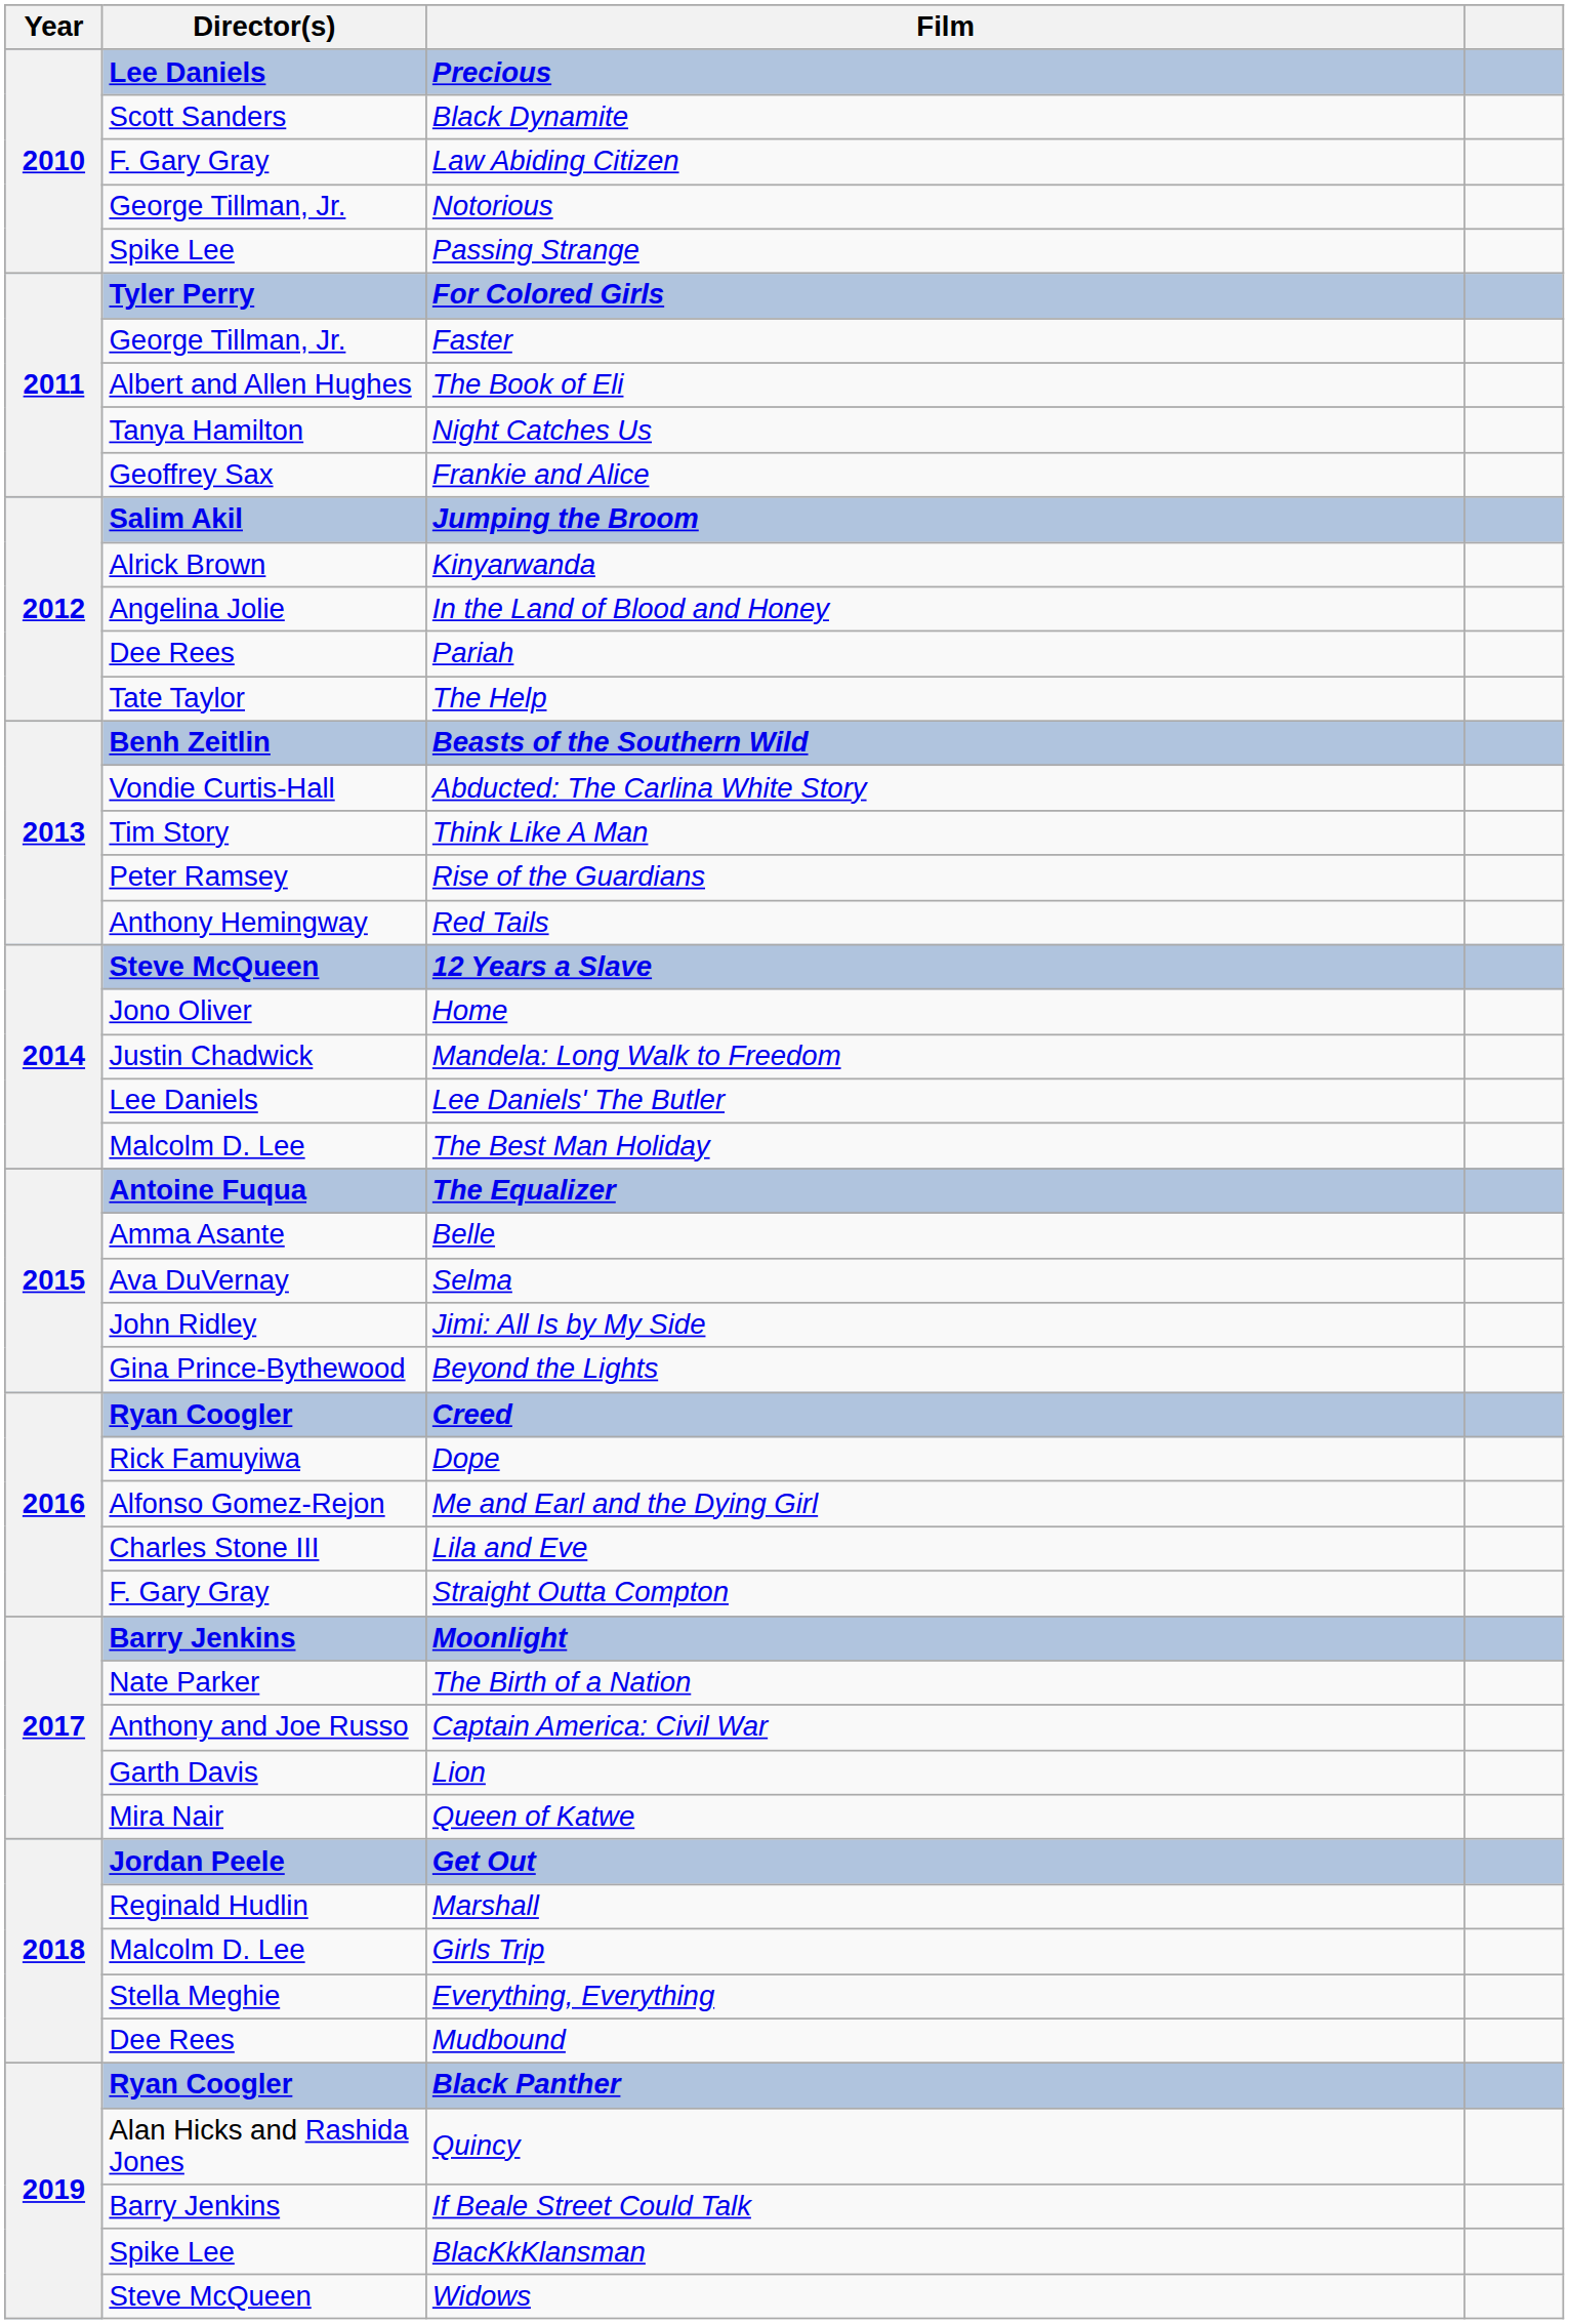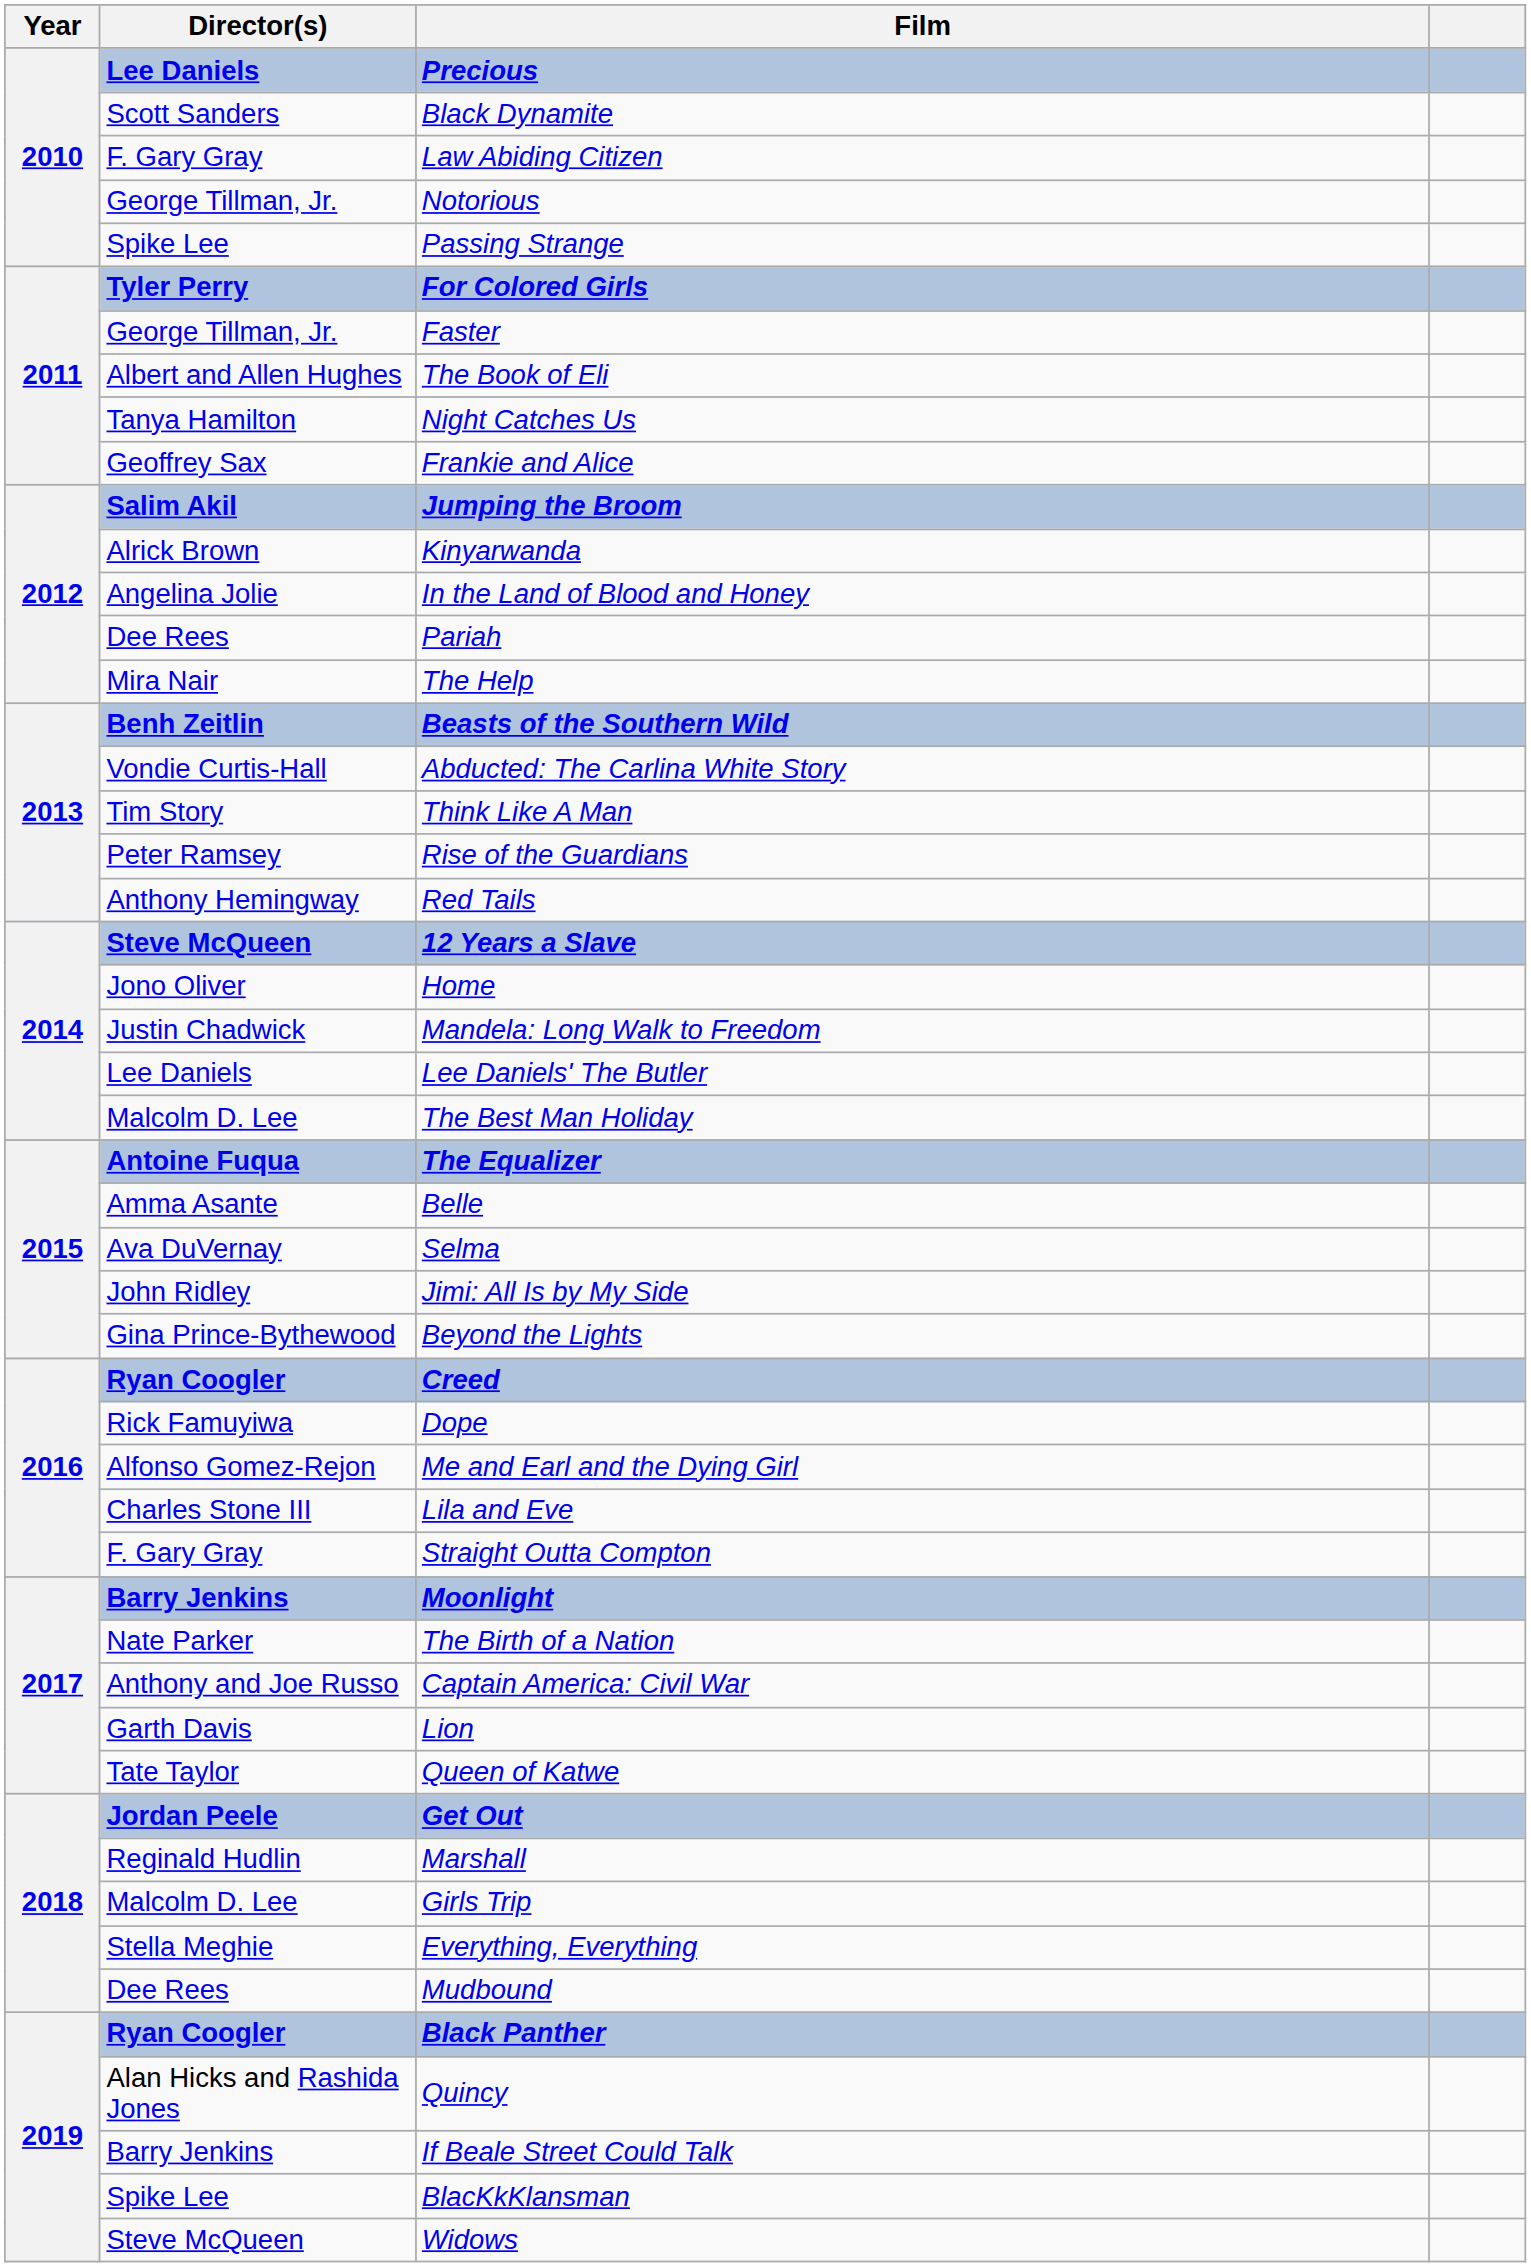 <table class="wikitable" style="width:70%;">
 <tr style="background:#bebebe;">
 <th scope="col" style="width:3em;">Year</th>
 <th scope="col" style="width:11em;">Director(s)</th>
 <th scope="col">Film</th>
 <th scope="col" style="width:3em;"></th>
 </tr>
 <tr style="background:#B0C4DE; font-weight:bold;">
 <th scope="row" rowspan="5" style="text-align:center;"><a href='#'>2010</a></th>
 <td><a href='#'>Lee Daniels</a></td>
 <td><em><a href='#'>Precious</a></em></td>
 <td></td>
 </tr>
 <tr>
 <td><a href='#'>Scott Sanders</a></td>
 <td><em><a href='#'>Black Dynamite</a></em></td>
 <td></td>
 </tr>
 <tr>
 <td><a href='#'>F. Gary Gray</a></td>
 <td><em><a href='#'>Law Abiding Citizen</a></em></td>
 <td></td>
 </tr>
 <tr>
 <td><a href='#'>George Tillman, Jr.</a></td>
 <td><em><a href='#'>Notorious</a></em></td>
 <td></td>
 </tr>
 <tr>
 <td><a href='#'>Spike Lee</a></td>
 <td><em><a href='#'>Passing Strange</a></em></td>
 <td></td>
 </tr>
 <tr style="background:#B0C4DE; font-weight:bold;">
 <th scope="row" rowspan="5" style="text-align:center;"><a href='#'>2011</a></th>
 <td><a href='#'>Tyler Perry</a></td>
 <td><em><a href='#'>For Colored Girls</a></em></td>
 <td></td>
 </tr>
 <tr>
 <td><a href='#'>George Tillman, Jr.</a></td>
 <td><em><a href='#'>Faster</a></em></td>
 <td></td>
 </tr>
 <tr>
 <td><a href='#'>Albert and Allen Hughes</a></td>
 <td><em><a href='#'>The Book of Eli</a></em></td>
 <td></td>
 </tr>
 <tr>
 <td><a href='#'>Tanya Hamilton</a></td>
 <td><em><a href='#'>Night Catches Us</a></em></td>
 <td></td>
 </tr>
 <tr>
 <td><a href='#'>Geoffrey Sax</a></td>
 <td><em><a href='#'>Frankie and Alice</a></em></td>
 <td></td>
 </tr>
 <tr style="background:#B0C4DE; font-weight:bold;">
 <th scope="row" rowspan="5" style="text-align:center;"><a href='#'>2012</a></th>
 <td><a href='#'>Salim Akil</a></td>
 <td><em><a href='#'>Jumping the Broom</a></em></td>
 <td></td>
 </tr>
 <tr>
 <td><a href='#'>Alrick Brown</a></td>
 <td><em><a href='#'>Kinyarwanda</a></em></td>
 <td></td>
 </tr>
 <tr>
 <td><a href='#'>Angelina Jolie</a></td>
 <td><em><a href='#'>In the Land of Blood and Honey</a></em></td>
 <td></td>
 </tr>
 <tr>
 <td><a href='#'>Dee Rees</a></td>
 <td><em><a href='#'>Pariah</a></em></td>
 <td></td>
 </tr>
 <tr>
-<td><a href='#'>Tate Taylor</a></td>
+<td><a href='#'>Mira Nair</a></td>
 <td><em><a href='#'>The Help</a></em></td>
 <td></td>
 </tr>
 <tr style="background:#B0C4DE; font-weight:bold;">
 <th scope="row" rowspan="5" style="text-align:center;"><a href='#'>2013</a></th>
 <td><a href='#'>Benh Zeitlin</a></td>
 <td><em><a href='#'>Beasts of the Southern Wild</a></em></td>
 <td></td>
 </tr>
 <tr>
 <td><a href='#'>Vondie Curtis-Hall</a></td>
 <td><em><a href='#'>Abducted: The Carlina White Story</a></em></td>
 <td></td>
 </tr>
 <tr>
 <td><a href='#'>Tim Story</a></td>
 <td><em><a href='#'>Think Like A Man</a></em></td>
 <td></td>
 </tr>
 <tr>
 <td><a href='#'>Peter Ramsey</a></td>
 <td><em><a href='#'>Rise of the Guardians</a></em></td>
 <td></td>
 </tr>
 <tr>
 <td><a href='#'>Anthony Hemingway</a></td>
 <td><em><a href='#'>Red Tails</a></em></td>
 <td></td>
 </tr>
 <tr style="background:#B0C4DE; font-weight:bold;">
 <th scope="row" rowspan="5" style="text-align:center;"><a href='#'>2014</a></th>
 <td><a href='#'>Steve McQueen</a></td>
 <td><em><a href='#'>12 Years a Slave</a></em></td>
 <td></td>
 </tr>
 <tr>
 <td><a href='#'>Jono Oliver</a></td>
 <td><em><a href='#'>Home</a></em></td>
 <td></td>
 </tr>
 <tr>
 <td><a href='#'>Justin Chadwick</a></td>
 <td><em><a href='#'>Mandela: Long Walk to Freedom</a></em></td>
 <td></td>
 </tr>
 <tr>
 <td><a href='#'>Lee Daniels</a></td>
 <td><em><a href='#'>Lee Daniels' The Butler</a></em></td>
 <td></td>
 </tr>
 <tr>
 <td><a href='#'>Malcolm D. Lee</a></td>
 <td><em><a href='#'>The Best Man Holiday</a></em></td>
 <td></td>
 </tr>
 <tr style="background:#B0C4DE; font-weight:bold;">
 <th scope="row" rowspan="5" style="text-align:center;"><a href='#'>2015</a></th>
 <td><a href='#'>Antoine Fuqua</a></td>
 <td><em><a href='#'>The Equalizer</a></em></td>
 <td></td>
 </tr>
 <tr>
 <td><a href='#'>Amma Asante</a></td>
 <td><em><a href='#'>Belle</a></em></td>
 <td></td>
 </tr>
 <tr>
 <td><a href='#'>Ava DuVernay</a></td>
 <td><em><a href='#'>Selma</a></em></td>
 <td></td>
 </tr>
 <tr>
 <td><a href='#'>John Ridley</a></td>
 <td><em><a href='#'>Jimi: All Is by My Side</a></em></td>
 <td></td>
 </tr>
 <tr>
 <td><a href='#'>Gina Prince-Bythewood</a></td>
 <td><em><a href='#'>Beyond the Lights</a></em></td>
 <td></td>
 </tr>
 <tr style="background:#B0C4DE; font-weight:bold;">
 <th scope="row" rowspan="5" style="text-align:center;"><a href='#'>2016</a></th>
 <td><a href='#'>Ryan Coogler</a></td>
 <td><em><a href='#'>Creed</a></em></td>
 <td></td>
 </tr>
 <tr>
 <td><a href='#'>Rick Famuyiwa</a></td>
 <td><em><a href='#'>Dope</a></em></td>
 <td></td>
 </tr>
 <tr>
 <td><a href='#'>Alfonso Gomez-Rejon</a></td>
 <td><em><a href='#'>Me and Earl and the Dying Girl</a></em></td>
 <td></td>
 </tr>
 <tr>
 <td><a href='#'>Charles Stone III</a></td>
 <td><em><a href='#'>Lila and Eve</a></em></td>
 <td></td>
 </tr>
 <tr>
 <td><a href='#'>F. Gary Gray</a></td>
 <td><em><a href='#'>Straight Outta Compton</a></em></td>
 <td></td>
 </tr>
 <tr style="background:#B0C4DE; font-weight:bold;">
 <th scope="row" rowspan="5" style="text-align:center;"><a href='#'>2017</a></th>
 <td><a href='#'>Barry Jenkins</a></td>
 <td><em><a href='#'>Moonlight</a></em></td>
 <td></td>
 </tr>
 <tr>
 <td><a href='#'>Nate Parker</a></td>
 <td><em><a href='#'>The Birth of a Nation</a></em></td>
 <td></td>
 </tr>
 <tr>
 <td><a href='#'>Anthony and Joe Russo</a></td>
 <td><em><a href='#'>Captain America: Civil War</a></em></td>
 <td></td>
 </tr>
 <tr>
 <td><a href='#'>Garth Davis</a></td>
 <td><em><a href='#'>Lion</a></em></td>
 <td></td>
 </tr>
 <tr>
-<td><a href='#'>Mira Nair</a></td>
+<td><a href='#'>Tate Taylor</a></td>
 <td><em><a href='#'>Queen of Katwe</a></em></td>
 <td></td>
 </tr>
 <tr style="background:#B0C4DE; font-weight:bold;">
 <th scope="row" rowspan="5" style="text-align:center;"><a href='#'>2018</a></th>
 <td><a href='#'>Jordan Peele</a></td>
 <td><em><a href='#'>Get Out</a></em></td>
 <td></td>
 </tr>
 <tr>
 <td><a href='#'>Reginald Hudlin</a></td>
 <td><em><a href='#'>Marshall</a></em></td>
 <td></td>
 </tr>
 <tr>
 <td><a href='#'>Malcolm D. Lee</a></td>
 <td><em><a href='#'>Girls Trip</a></em></td>
 <td></td>
 </tr>
 <tr>
 <td><a href='#'>Stella Meghie</a></td>
 <td><em><a href='#'>Everything, Everything</a></em></td>
 <td></td>
 </tr>
 <tr>
 <td><a href='#'>Dee Rees</a></td>
 <td><em><a href='#'>Mudbound</a></em></td>
 <td></td>
 </tr>
 <tr style="background:#B0C4DE; font-weight:bold;">
 <th scope="row" rowspan="5" style="text-align:center;"><a href='#'>2019</a></th>
 <td><a href='#'>Ryan Coogler</a></td>
 <td><em><a href='#'>Black Panther</a></em></td>
 <td></td>
 </tr>
 <tr>
 <td>Alan Hicks and <a href='#'>Rashida Jones</a></td>
 <td><em><a href='#'>Quincy</a></em></td>
 <td></td>
 </tr>
 <tr>
 <td><a href='#'>Barry Jenkins</a></td>
 <td><em><a href='#'>If Beale Street Could Talk</a></em></td>
 <td></td>
 </tr>
 <tr>
 <td><a href='#'>Spike Lee</a></td>
 <td><em><a href='#'>BlacKkKlansman</a></em></td>
 <td></td>
 </tr>
 <tr>
 <td><a href='#'>Steve McQueen</a></td>
 <td><em><a href='#'>Widows</a></em></td>
 <td></td>
 </tr>
 </table>
